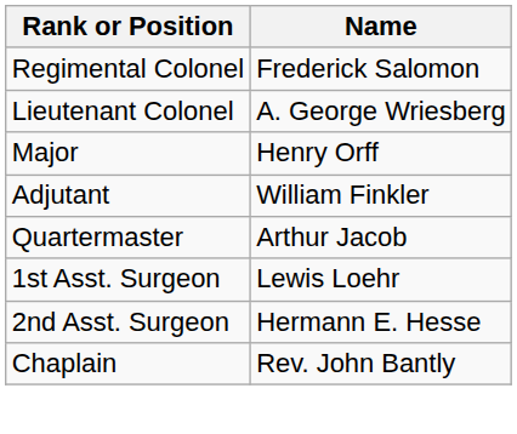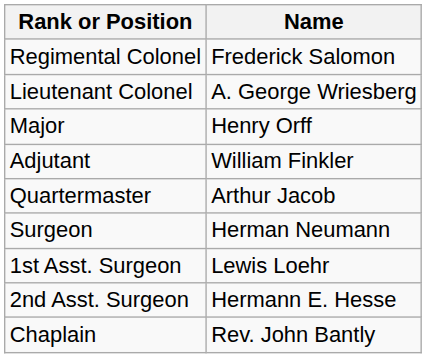 <table class="wikitable">
 <tr>
 <th>Rank or Position</th>
 <th>Name</th>
 </tr>
 <tr>
 <td>Regimental Colonel</td>
 <td>Frederick Salomon</td>
 </tr>
 <tr>
 <td>Lieutenant Colonel</td>
 <td>A. George Wriesberg</td>
 </tr>
 <tr>
 <td>Major</td>
 <td>Henry Orff</td>
 </tr>
 <tr>
 <td>Adjutant</td>
 <td>William Finkler</td>
 </tr>
 <tr>
 <td>Quartermaster</td>
 <td>Arthur Jacob</td>
 </tr>
 <tr>
+<td>Surgeon</td>
+<td>Herman Neumann</td>
+</tr>
+<tr>
 <td>1st Asst. Surgeon</td>
 <td>Lewis Loehr</td>
 </tr>
 <tr>
 <td>2nd Asst. Surgeon</td>
 <td>Hermann E. Hesse</td>
 </tr>
 <tr>
 <td>Chaplain</td>
 <td>Rev. John Bantly</td>
 </tr>
 </table>
